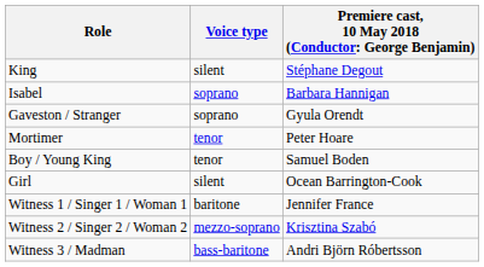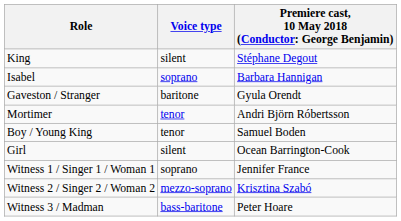 <table class="wikitable">
 <tr>
 <th>Role</th>
 <th><a href='#'>Voice type</a></th>
 <th>Premiere cast,<br>10 May 2018<br>(<a href='#'>Conductor</a>: George Benjamin)</th>
 </tr>
 <tr>
 <td>King</td>
 <td>silent</td>
 <td><a href='#'>Stéphane Degout</a></td>
 </tr>
 <tr>
 <td>Isabel</td>
 <td><a href='#'>soprano</a></td>
 <td><a href='#'>Barbara Hannigan</a></td>
 </tr>
 <tr>
 <td>Gaveston / Stranger</td>
-<td>soprano</td>
+<td>baritone</td>
 <td>Gyula Orendt</td>
 </tr>
 <tr>
 <td>Mortimer</td>
 <td><a href='#'>tenor</a></td>
-<td>Peter Hoare</td>
+<td>Andri Björn Róbertsson</td>
 </tr>
 <tr>
 <td>Boy / Young King</td>
 <td>tenor</td>
 <td>Samuel Boden</td>
 </tr>
 <tr>
 <td>Girl</td>
 <td>silent</td>
 <td>Ocean Barrington-Cook</td>
 </tr>
 <tr>
 <td>Witness 1 / Singer 1 / Woman 1</td>
-<td>baritone</td>
+<td>soprano</td>
 <td>Jennifer France</td>
 </tr>
 <tr>
 <td>Witness 2 / Singer 2 / Woman 2</td>
 <td><a href='#'>mezzo-soprano</a></td>
 <td><a href='#'>Krisztina Szabó</a></td>
 </tr>
 <tr>
 <td>Witness 3 / Madman</td>
 <td><a href='#'>bass-baritone</a></td>
-<td>Andri Björn Róbertsson</td>
+<td>Peter Hoare</td>
 </tr>
 </table>
